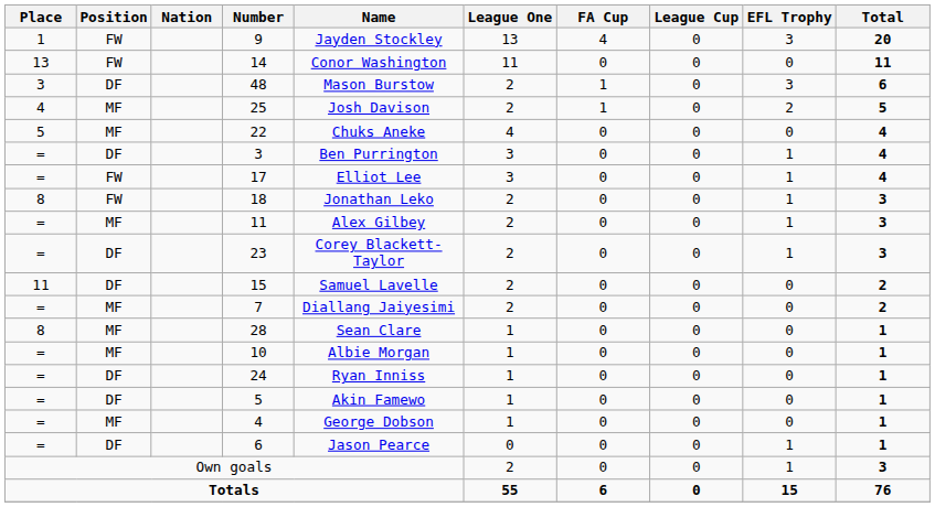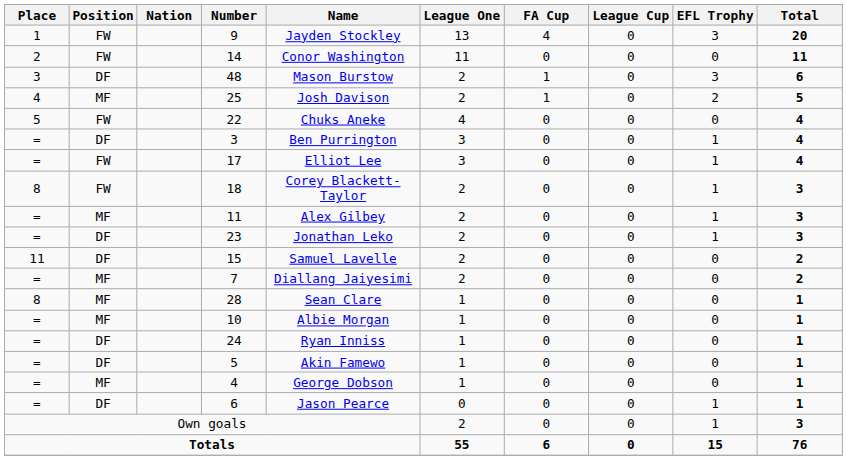 <table class="wikitable" style="font-size: 100%; text-align: center;">
 <tr>
 <th width=60>Place</th>
 <th width=60>Position</th>
 <th width=60>Nation</th>
 <th width=60>Number</th>
 <th width=150>Name</th>
 <th width=80>League One</th>
 <th width=80>FA Cup</th>
 <th width=80>League Cup</th>
 <th width=80>EFL Trophy</th>
 <th width=80>Total</th>
 </tr>
 <tr>
 <td>1</td>
 <td>FW</td>
 <td></td>
 <td>9</td>
 <td><a href='#'>Jayden Stockley</a></td>
 <td>13</td>
 <td>4</td>
 <td>0</td>
 <td>3</td>
 <td><strong>20</strong></td>
 </tr>
 <tr>
-<td>13</td>
+<td>2</td>
 <td>FW</td>
 <td></td>
 <td>14</td>
 <td><a href='#'>Conor Washington</a></td>
 <td>11</td>
 <td>0</td>
 <td>0</td>
 <td>0</td>
 <td><strong>11</strong></td>
 </tr>
 <tr>
 <td>3</td>
 <td>DF</td>
 <td></td>
 <td>48</td>
 <td><a href='#'>Mason Burstow</a></td>
 <td>2</td>
 <td>1</td>
 <td>0</td>
 <td>3</td>
 <td><strong>6</strong></td>
 </tr>
 <tr>
 <td>4</td>
 <td>MF</td>
 <td></td>
 <td>25</td>
 <td><a href='#'>Josh Davison</a></td>
 <td>2</td>
 <td>1</td>
 <td>0</td>
 <td>2</td>
 <td><strong>5</strong></td>
 </tr>
 <tr>
 <td>5</td>
-<td>MF</td>
+<td>FW</td>
 <td></td>
 <td>22</td>
 <td><a href='#'>Chuks Aneke</a></td>
 <td>4</td>
 <td>0</td>
 <td>0</td>
 <td>0</td>
 <td><strong>4</strong></td>
 </tr>
 <tr>
 <td>=</td>
 <td>DF</td>
 <td></td>
 <td>3</td>
 <td><a href='#'>Ben Purrington</a></td>
 <td>3</td>
 <td>0</td>
 <td>0</td>
 <td>1</td>
 <td><strong>4</strong></td>
 </tr>
 <tr>
 <td>=</td>
 <td>FW</td>
 <td></td>
 <td>17</td>
 <td><a href='#'>Elliot Lee</a></td>
 <td>3</td>
 <td>0</td>
 <td>0</td>
 <td>1</td>
 <td><strong>4</strong></td>
 </tr>
 <tr>
 <td>8</td>
 <td>FW</td>
 <td></td>
 <td>18</td>
-<td><a href='#'>Jonathan Leko</a></td>
+<td><a href='#'>Corey Blackett-Taylor</a></td>
 <td>2</td>
 <td>0</td>
 <td>0</td>
 <td>1</td>
 <td><strong>3</strong></td>
 </tr>
 <tr>
 <td>=</td>
 <td>MF</td>
 <td></td>
 <td>11</td>
 <td><a href='#'>Alex Gilbey</a></td>
 <td>2</td>
 <td>0</td>
 <td>0</td>
 <td>1</td>
 <td><strong>3</strong></td>
 </tr>
 <tr>
 <td>=</td>
 <td>DF</td>
 <td></td>
 <td>23</td>
-<td><a href='#'>Corey Blackett-Taylor</a></td>
+<td><a href='#'>Jonathan Leko</a></td>
 <td>2</td>
 <td>0</td>
 <td>0</td>
 <td>1</td>
 <td><strong>3</strong></td>
 </tr>
 <tr>
 <td>11</td>
 <td>DF</td>
 <td></td>
 <td>15</td>
 <td><a href='#'>Samuel Lavelle</a></td>
 <td>2</td>
 <td>0</td>
 <td>0</td>
 <td>0</td>
 <td><strong>2</strong></td>
 </tr>
 <tr>
 <td>=</td>
 <td>MF</td>
 <td></td>
 <td>7</td>
 <td><a href='#'>Diallang Jaiyesimi</a></td>
 <td>2</td>
 <td>0</td>
 <td>0</td>
 <td>0</td>
 <td><strong>2</strong></td>
 </tr>
 <tr>
 <td>8</td>
 <td>MF</td>
 <td></td>
 <td>28</td>
 <td><a href='#'>Sean Clare</a></td>
 <td>1</td>
 <td>0</td>
 <td>0</td>
 <td>0</td>
 <td><strong>1</strong></td>
 </tr>
 <tr>
 <td>=</td>
 <td>MF</td>
 <td></td>
 <td>10</td>
 <td><a href='#'>Albie Morgan</a></td>
 <td>1</td>
 <td>0</td>
 <td>0</td>
 <td>0</td>
 <td><strong>1</strong></td>
 </tr>
 <tr>
 <td>=</td>
 <td>DF</td>
 <td></td>
 <td>24</td>
 <td><a href='#'>Ryan Inniss</a></td>
 <td>1</td>
 <td>0</td>
 <td>0</td>
 <td>0</td>
 <td><strong>1</strong></td>
 </tr>
 <tr>
 <td>=</td>
 <td>DF</td>
 <td></td>
 <td>5</td>
 <td><a href='#'>Akin Famewo</a></td>
 <td>1</td>
 <td>0</td>
 <td>0</td>
 <td>0</td>
 <td><strong>1</strong></td>
 </tr>
 <tr>
 <td>=</td>
 <td>MF</td>
 <td></td>
 <td>4</td>
 <td><a href='#'>George Dobson</a></td>
 <td>1</td>
 <td>0</td>
 <td>0</td>
 <td>0</td>
 <td><strong>1</strong></td>
 </tr>
 <tr>
 <td>=</td>
 <td>DF</td>
 <td></td>
 <td>6</td>
 <td><a href='#'>Jason Pearce</a></td>
 <td>0</td>
 <td>0</td>
 <td>0</td>
 <td>1</td>
 <td><strong>1</strong></td>
 </tr>
 <tr>
 <td colspan="5">Own goals</td>
 <td>2</td>
 <td>0</td>
 <td>0</td>
 <td>1</td>
 <td><strong>3</strong></td>
 </tr>
 <tr>
 <td colspan="5"><strong>Totals</strong></td>
 <td><strong>55</strong></td>
 <td><strong>6</strong></td>
 <td><strong>0</strong></td>
 <td><strong>15</strong></td>
 <td><strong>76</strong></td>
 </tr>
 <tr>
 </tr>
 </table>
